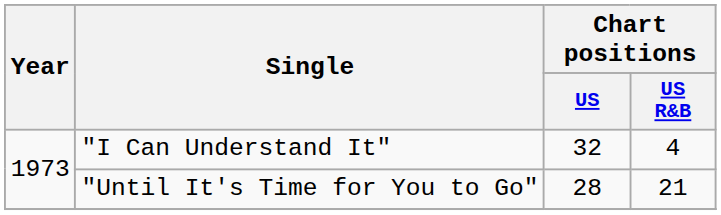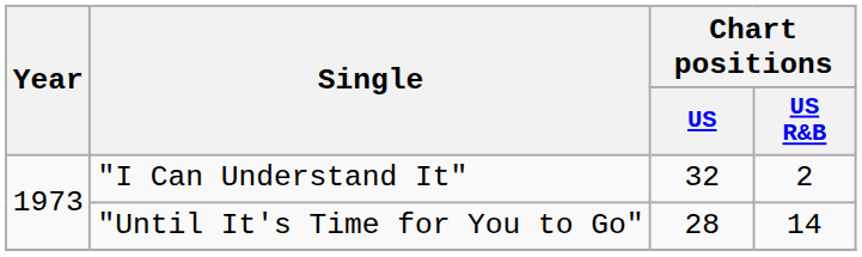 <table class="wikitable" style="text-align:center;">
 <tr>
 <th rowspan="2">Year</th>
 <th rowspan="2">Single</th>
 <th colspan="2">Chart positions</th>
 </tr>
 <tr style="font-size:smaller;">
 <th width="40"><a href='#'>US</a></th>
 <th width="40"><a href='#'>US<br>R&B</a></th>
 </tr>
 <tr>
 <td rowspan="2">1973</td>
 <td align="left">"I Can Understand It"</td>
 <td>32</td>
-<td>4</td>
+<td>2</td>
 </tr>
 <tr>
 <td align="left">"Until It's Time for You to Go"</td>
 <td>28</td>
-<td>21</td>
+<td>14</td>
 </tr>
 <tr>
 </tr>
 </table>
